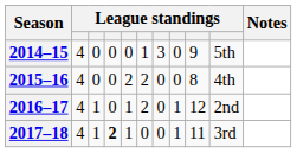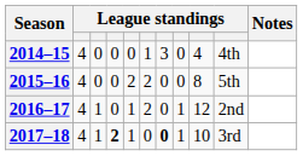 <table class="wikitable sortable">
 <tr>
 <th scope="col" rowspan="2">Season</th>
 <th scope="col" colspan="9">League standings</th>
 <th scope="col" rowspan="2">Notes</th>
 </tr>
 <tr>
 <th scope="col"></th>
 <th scope="col"></th>
 <th scope="col"></th>
 <th scope="col"></th>
 <th scope="col"></th>
 <th scope="col"></th>
 <th scope="col"></th>
 <th scope="col"></th>
 <th scope="col"></th>
 </tr>
 <tr>
 <th scope="row"><a href='#'>2014–15</a></th>
 <td>4</td>
 <td>0</td>
 <td>0</td>
 <td>0</td>
 <td>1</td>
 <td>3</td>
 <td>0</td>
-<td>9</td>
-<td>5th</td>
+<td>4</td>
+<td>4th</td>
 <td style="background: white;"></td>
 </tr>
 <tr>
 <th scope="row"><a href='#'>2015–16</a></th>
 <td>4</td>
 <td>0</td>
 <td>0</td>
 <td>2</td>
 <td>2</td>
 <td>0</td>
 <td>0</td>
 <td>8</td>
-<td>4th</td>
+<td>5th</td>
 <td style="background: white;"></td>
 </tr>
 <tr>
 <th scope="row"><a href='#'>2016–17</a></th>
 <td>4</td>
 <td>1</td>
 <td>0</td>
 <td>1</td>
 <td>2</td>
 <td>0</td>
 <td>1</td>
 <td>12</td>
 <td>2nd</td>
 <td style="background: white;"></td>
 </tr>
 <tr>
 <th scope="row"><a href='#'>2017–18</a></th>
 <td>4</td>
 <td>1</td>
 <td><strong>2</strong></td>
 <td>1</td>
 <td>0</td>
-<td>0</td>
+<td><strong>0</strong></td>
 <td>1</td>
-<td>11</td>
+<td>10</td>
 <td>3rd</td>
 <td style="background: white;"></td>
 </tr>
 </table>
